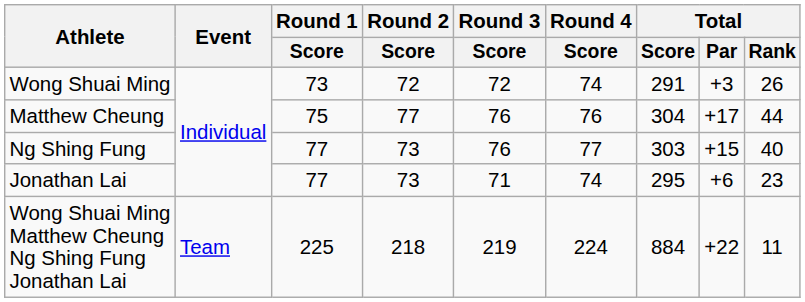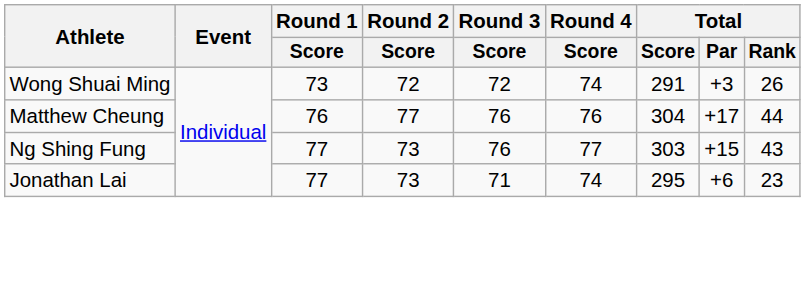 <table class=wikitable style=font-size:90%;text-align:center>
 <tr>
 <th rowspan=2>Athlete</th>
 <th rowspan=2>Event</th>
 <th>Round 1</th>
 <th>Round 2</th>
 <th>Round 3</th>
 <th>Round 4</th>
 <th colspan=3>Total</th>
 </tr>
 <tr style="font-size:95%">
 <th>Score</th>
 <th>Score</th>
 <th>Score</th>
 <th>Score</th>
 <th>Score</th>
 <th>Par</th>
 <th>Rank</th>
 </tr>
 <tr>
 <td align=left>Wong Shuai Ming</td>
 <td align=left rowspan=4><a href='#'>Individual</a></td>
 <td>73</td>
 <td>72</td>
 <td>72</td>
 <td>74</td>
 <td>291</td>
 <td>+3</td>
 <td>26</td>
 </tr>
 <tr>
 <td align=left>Matthew Cheung</td>
-<td>75</td>
+<td>76</td>
 <td>77</td>
 <td>76</td>
 <td>76</td>
 <td>304</td>
 <td>+17</td>
 <td>44</td>
 </tr>
 <tr>
 <td align=left>Ng Shing Fung</td>
 <td>77</td>
 <td>73</td>
 <td>76</td>
 <td>77</td>
 <td>303</td>
 <td>+15</td>
-<td>40</td>
+<td>43</td>
 </tr>
 <tr>
 <td align=left>Jonathan Lai</td>
 <td>77</td>
 <td>73</td>
 <td>71</td>
 <td>74</td>
 <td>295</td>
 <td>+6</td>
 <td>23</td>
 </tr>
-<tr>
-<td align=left>Wong Shuai Ming<br>Matthew Cheung<br>Ng Shing Fung<br>Jonathan Lai</td>
-<td align=left><a href='#'>Team</a></td>
-<td>225</td>
-<td>218</td>
-<td>219</td>
-<td>224</td>
-<td>884</td>
-<td>+22</td>
-<td>11</td>
-</tr>
 </table>
